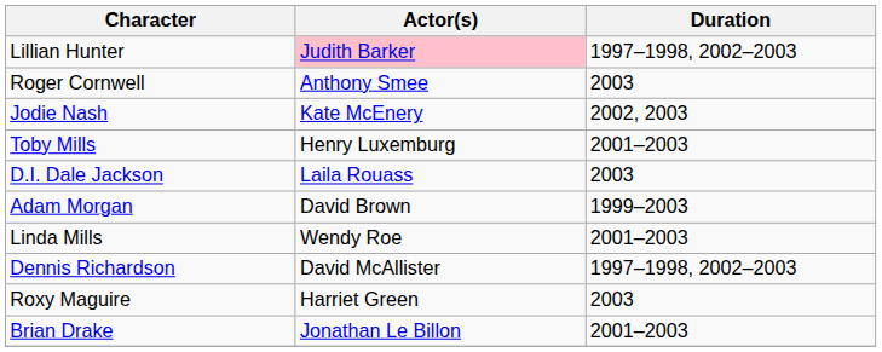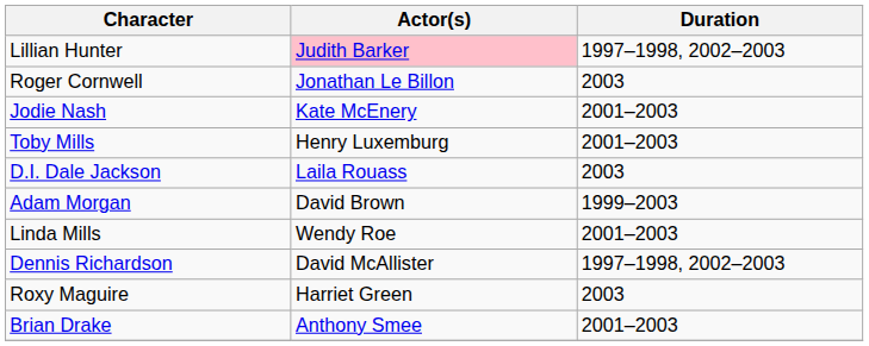 <table class="wikitable sortable sticky-header">
 <tr>
 <th scope="col" style="width:230px;">Character</th>
 <th scope="col" style="width:230px;">Actor(s)</th>
 <th scope="col" style="width:230px;">Duration</th>
 </tr>
 <tr>
 <td>Lillian Hunter</td>
 <td style="background: pink;"><a href='#'>Judith Barker</a></td>
 <td>1997–1998, 2002–2003</td>
 </tr>
 <tr>
 <td>Roger Cornwell</td>
-<td><a href='#'>Anthony Smee</a></td>
+<td><a href='#'>Jonathan Le Billon</a></td>
 <td>2003</td>
 </tr>
 <tr>
 <td><a href='#'>Jodie Nash</a></td>
 <td><a href='#'>Kate McEnery</a></td>
-<td>2002, 2003</td>
+<td>2001–2003</td>
 </tr>
 <tr>
 <td><a href='#'>Toby Mills</a></td>
 <td>Henry Luxemburg</td>
 <td>2001–2003</td>
 </tr>
 <tr>
 <td><a href='#'>D.I. Dale Jackson</a></td>
 <td><a href='#'>Laila Rouass</a></td>
 <td>2003</td>
 </tr>
 <tr>
 <td><a href='#'>Adam Morgan</a></td>
 <td>David Brown</td>
 <td>1999–2003</td>
 </tr>
 <tr>
 <td>Linda Mills</td>
 <td>Wendy Roe</td>
 <td>2001–2003</td>
 </tr>
 <tr>
 <td><a href='#'>Dennis Richardson</a></td>
 <td>David McAllister</td>
 <td>1997–1998, 2002–2003</td>
 </tr>
 <tr>
 <td>Roxy Maguire</td>
 <td>Harriet Green</td>
 <td>2003</td>
 </tr>
 <tr>
 <td><a href='#'>Brian Drake</a></td>
-<td><a href='#'>Jonathan Le Billon</a></td>
+<td><a href='#'>Anthony Smee</a></td>
 <td>2001–2003</td>
 </tr>
 <tr>
 </tr>
 </table>
